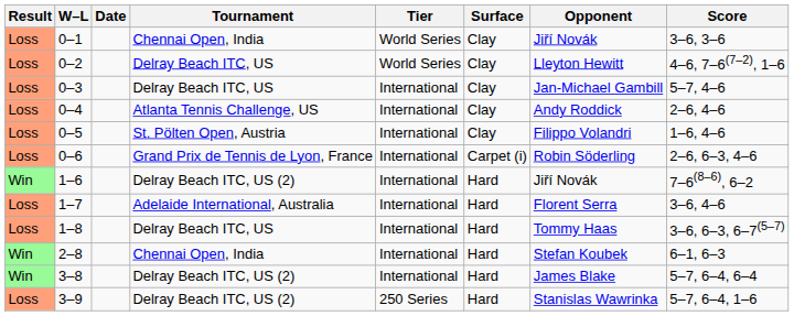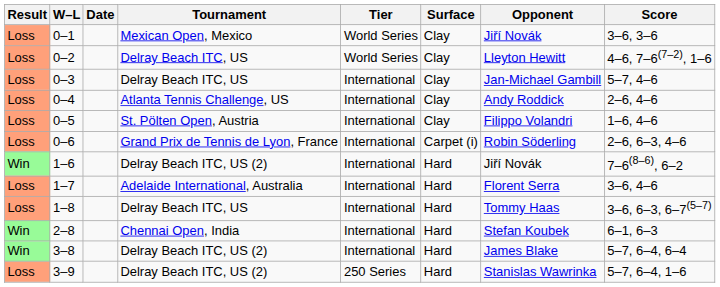 <table class="sortable wikitable">
 <tr>
 <th>Result</th>
 <th class="unsortable">W–L</th>
 <th>Date</th>
 <th>Tournament</th>
 <th>Tier</th>
 <th>Surface</th>
 <th>Opponent</th>
 <th class="unsortable">Score</th>
 </tr>
 <tr>
 <td style="background:#ffa07a;">Loss</td>
 <td>0–1</td>
 <td><a href='#'></a></td>
-<td><a href='#'>Chennai Open</a>, India</td>
+<td><a href='#'>Mexican Open</a>, Mexico</td>
 <td>World Series</td>
 <td>Clay</td>
 <td> <a href='#'>Jiří Novák</a></td>
 <td>3–6, 3–6</td>
 </tr>
 <tr>
 <td style="background:#ffa07a;">Loss</td>
 <td>0–2</td>
 <td><a href='#'></a></td>
 <td><a href='#'>Delray Beach ITC</a>, US</td>
 <td>World Series</td>
 <td>Clay</td>
 <td> <a href='#'>Lleyton Hewitt</a></td>
 <td>4–6, 7–6<sup>(7–2)</sup>, 1–6</td>
 </tr>
 <tr>
 <td style="background:#ffa07a;">Loss</td>
 <td>0–3</td>
 <td><a href='#'></a></td>
 <td>Delray Beach ITC, US</td>
 <td>International</td>
 <td>Clay</td>
 <td> <a href='#'>Jan-Michael Gambill</a></td>
 <td>5–7, 4–6</td>
 </tr>
 <tr>
 <td style="background:#ffa07a;">Loss</td>
 <td>0–4</td>
 <td><a href='#'></a></td>
 <td><a href='#'>Atlanta Tennis Challenge</a>, US</td>
 <td>International</td>
 <td>Clay</td>
 <td> <a href='#'>Andy Roddick</a></td>
 <td>2–6, 4–6</td>
 </tr>
 <tr>
 <td style="background:#ffa07a;">Loss</td>
 <td>0–5</td>
 <td></td>
 <td><a href='#'>St. Pölten Open</a>, Austria</td>
 <td>International</td>
 <td>Clay</td>
 <td> <a href='#'>Filippo Volandri</a></td>
 <td>1–6, 4–6</td>
 </tr>
 <tr>
 <td style="background:#ffa07a;">Loss</td>
 <td>0–6</td>
 <td><a href='#'></a></td>
 <td><a href='#'>Grand Prix de Tennis de Lyon</a>, France</td>
 <td>International</td>
 <td>Carpet (i)</td>
 <td> <a href='#'>Robin Söderling</a></td>
 <td>2–6, 6–3, 4–6</td>
 </tr>
 <tr>
 <td style="background:#98fb98;">Win</td>
 <td>1–6</td>
 <td><a href='#'></a></td>
 <td>Delray Beach ITC, US (2)</td>
 <td>International</td>
 <td>Hard</td>
 <td> Jiří Novák</td>
 <td>7–6<sup>(8–6)</sup>, 6–2</td>
 </tr>
 <tr>
 <td style="background:#ffa07a;">Loss</td>
 <td>1–7</td>
 <td><a href='#'></a></td>
 <td><a href='#'>Adelaide International</a>, Australia</td>
 <td>International</td>
 <td>Hard</td>
 <td> <a href='#'>Florent Serra</a></td>
 <td>3–6, 4–6</td>
 </tr>
 <tr>
 <td style="background:#ffa07a;">Loss</td>
 <td>1–8</td>
 <td><a href='#'></a></td>
 <td>Delray Beach ITC, US</td>
 <td>International</td>
 <td>Hard</td>
 <td> <a href='#'>Tommy Haas</a></td>
 <td>3–6, 6–3, 6–7<sup>(5–7)</sup></td>
 </tr>
 <tr>
 <td style="background:#98fb98;">Win</td>
 <td>2–8</td>
 <td><a href='#'></a></td>
 <td><a href='#'>Chennai Open</a>, India</td>
 <td>International</td>
 <td>Hard</td>
 <td> <a href='#'>Stefan Koubek</a></td>
 <td>6–1, 6–3</td>
 </tr>
 <tr>
 <td style="background:#98fb98;">Win</td>
 <td>3–8</td>
 <td><a href='#'></a></td>
 <td>Delray Beach ITC, US (2)</td>
 <td>International</td>
 <td>Hard</td>
 <td> <a href='#'>James Blake</a></td>
 <td>5–7, 6–4, 6–4</td>
 </tr>
 <tr>
 <td style="background:#ffa07a;">Loss</td>
 <td>3–9</td>
 <td><a href='#'></a></td>
 <td>Delray Beach ITC, US (2)</td>
 <td>250 Series</td>
 <td>Hard</td>
 <td> <a href='#'>Stanislas Wawrinka</a></td>
 <td>5–7, 6–4, 1–6</td>
 </tr>
 </table>
